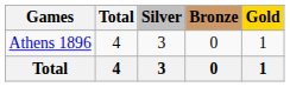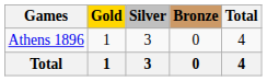 <table class="wikitable sortable" style="text-align:center">
 <tr>
 <th>Games</th>
-<th>Total</th>
+<th style="background-color:gold;">Gold</th>
 <th style="background-color:silver;">Silver</th>
 <th style="background-color:#c96;">Bronze</th>
-<th style="background-color:gold;">Gold</th>
+<th>Total</th>
 </tr>
 <tr>
 <td><a href='#'>Athens 1896</a></td>
-<td>4</td>
+<td>1</td>
 <td>3</td>
 <td>0</td>
-<td>1</td>
+<td>4</td>
 </tr>
 <tr>
 <th>Total</th>
-<th>4</th>
+<th>1</th>
 <th>3</th>
 <th>0</th>
-<th>1</th>
+<th>4</th>
 </tr>
 </table>
